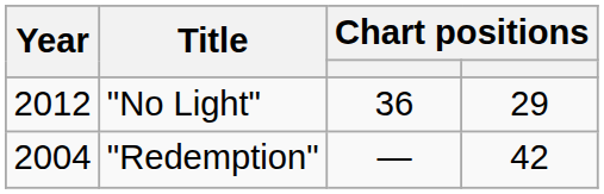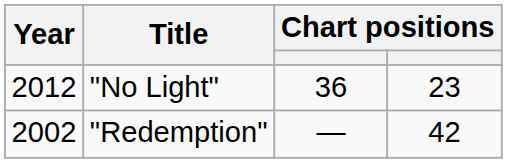 <table class="wikitable">
 <tr>
 <th rowspan="2">Year</th>
 <th rowspan="2">Title</th>
 <th colspan="2">Chart positions</th>
 </tr>
 <tr>
 <th></th>
 <th></th>
 </tr>
 <tr>
 <td>2012</td>
 <td>"No Light"</td>
 <td align="center">36</td>
-<td align="center">29</td>
+<td align="center">23</td>
 </tr>
 <tr>
-<td>2004</td>
+<td>2002</td>
 <td>"Redemption"</td>
 <td align="center">—</td>
 <td align="center">42</td>
 </tr>
 </table>
